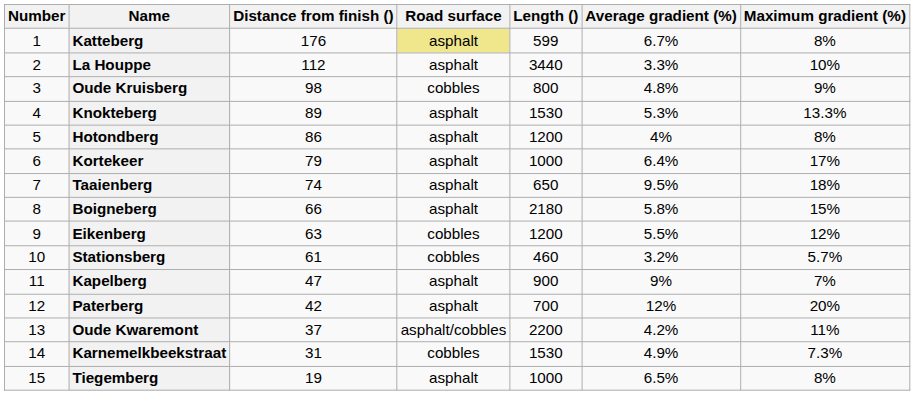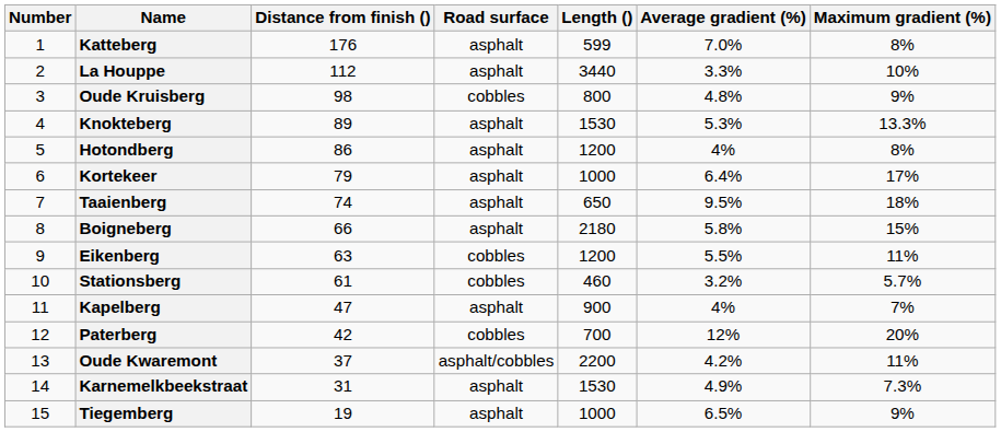 <table class="wikitable plainrowheaders sortable" style="text-align: center;">
 <tr>
 <th scope="col">Number</th>
 <th scope="col">Name</th>
 <th scope="col">Distance from finish ()</th>
 <th scope="col">Road surface</th>
 <th scope="col">Length ()</th>
 <th scope="col">Average gradient (%)</th>
 <th scope="col">Maximum gradient (%)</th>
 </tr>
 <tr>
 <td>1</td>
 <th scope="row" style="text-align: left;">Katteberg</th>
 <td>176</td>
-<td style="background: khaki;">asphalt</td>
+<td>asphalt</td>
 <td>599</td>
-<td>6.7%</td>
+<td>7.0%</td>
 <td>8%</td>
 </tr>
 <tr>
 <td>2</td>
 <th scope="row" style="text-align: left;">La Houppe</th>
 <td>112</td>
 <td>asphalt</td>
 <td>3440</td>
 <td>3.3%</td>
 <td>10%</td>
 </tr>
 <tr>
 <td>3</td>
 <th scope="row" style="text-align: left;">Oude Kruisberg</th>
 <td>98</td>
 <td>cobbles</td>
 <td>800</td>
 <td>4.8%</td>
 <td>9%</td>
 </tr>
 <tr>
 <td>4</td>
 <th scope="row" style="text-align: left;">Knokteberg</th>
 <td>89</td>
 <td>asphalt</td>
 <td>1530</td>
 <td>5.3%</td>
 <td>13.3%</td>
 </tr>
 <tr>
 <td>5</td>
 <th scope="row" style="text-align: left;">Hotondberg</th>
 <td>86</td>
 <td>asphalt</td>
 <td>1200</td>
 <td>4%</td>
 <td>8%</td>
 </tr>
 <tr>
 <td>6</td>
 <th scope="row" style="text-align: left;">Kortekeer</th>
 <td>79</td>
 <td>asphalt</td>
 <td>1000</td>
 <td>6.4%</td>
 <td>17%</td>
 </tr>
 <tr>
 <td>7</td>
 <th scope="row" style="text-align: left;">Taaienberg</th>
 <td>74</td>
 <td>asphalt</td>
 <td>650</td>
 <td>9.5%</td>
 <td>18%</td>
 </tr>
 <tr>
 <td>8</td>
 <th scope="row" style="text-align: left;">Boigneberg</th>
 <td>66</td>
 <td>asphalt</td>
 <td>2180</td>
 <td>5.8%</td>
 <td>15%</td>
 </tr>
 <tr>
 <td>9</td>
 <th scope="row" style="text-align: left;">Eikenberg</th>
 <td>63</td>
 <td>cobbles</td>
 <td>1200</td>
 <td>5.5%</td>
-<td>12%</td>
+<td>11%</td>
 </tr>
 <tr>
 <td>10</td>
 <th scope="row" style="text-align: left;">Stationsberg</th>
 <td>61</td>
 <td>cobbles</td>
 <td>460</td>
 <td>3.2%</td>
 <td>5.7%</td>
 </tr>
 <tr>
 <td>11</td>
 <th scope="row" style="text-align: left;">Kapelberg</th>
 <td>47</td>
 <td>asphalt</td>
 <td>900</td>
-<td>9%</td>
+<td>4%</td>
 <td>7%</td>
 </tr>
 <tr>
 <td>12</td>
 <th scope="row" style="text-align: left;">Paterberg</th>
 <td>42</td>
-<td>asphalt</td>
+<td>cobbles</td>
 <td>700</td>
 <td>12%</td>
 <td>20%</td>
 </tr>
 <tr>
 <td>13</td>
 <th scope="row" style="text-align: left;">Oude Kwaremont</th>
 <td>37</td>
 <td>asphalt/cobbles</td>
 <td>2200</td>
 <td>4.2%</td>
 <td>11%</td>
 </tr>
 <tr>
 <td>14</td>
 <th scope="row" style="text-align: left;">Karnemelkbeekstraat</th>
 <td>31</td>
-<td>cobbles</td>
+<td>asphalt</td>
 <td>1530</td>
 <td>4.9%</td>
 <td>7.3%</td>
 </tr>
 <tr>
 <td>15</td>
 <th scope="row" style="text-align: left;">Tiegemberg</th>
 <td>19</td>
 <td>asphalt</td>
 <td>1000</td>
 <td>6.5%</td>
-<td>8%</td>
+<td>9%</td>
 </tr>
 </table>
